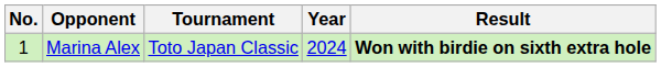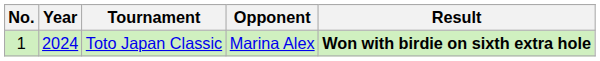 <table class="wikitable" style="font-size:95%;">
 <tr>
 <th>No.</th>
+<th>Year</th>
+<th>Tournament</th>
 <th>Opponent</th>
-<th>Tournament</th>
-<th>Year</th>
 <th>Result</th>
 </tr>
 <tr style="background:#D0F0C0;">
 <td align=center>1</td>
+<td><a href='#'>2024</a></td>
+<td><a href='#'>Toto Japan Classic</a></td>
 <td> <a href='#'>Marina Alex</a></td>
-<td><a href='#'>Toto Japan Classic</a></td>
-<td><a href='#'>2024</a></td>
 <td><strong>Won with birdie on sixth extra hole</strong></td>
 </tr>
 </table>
